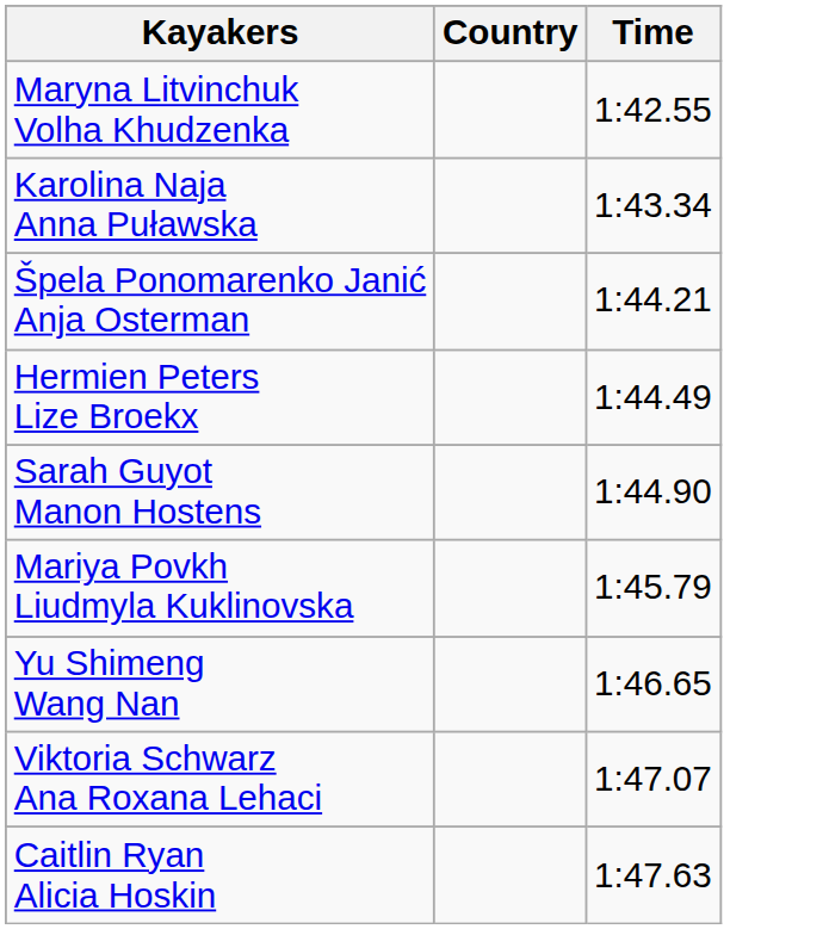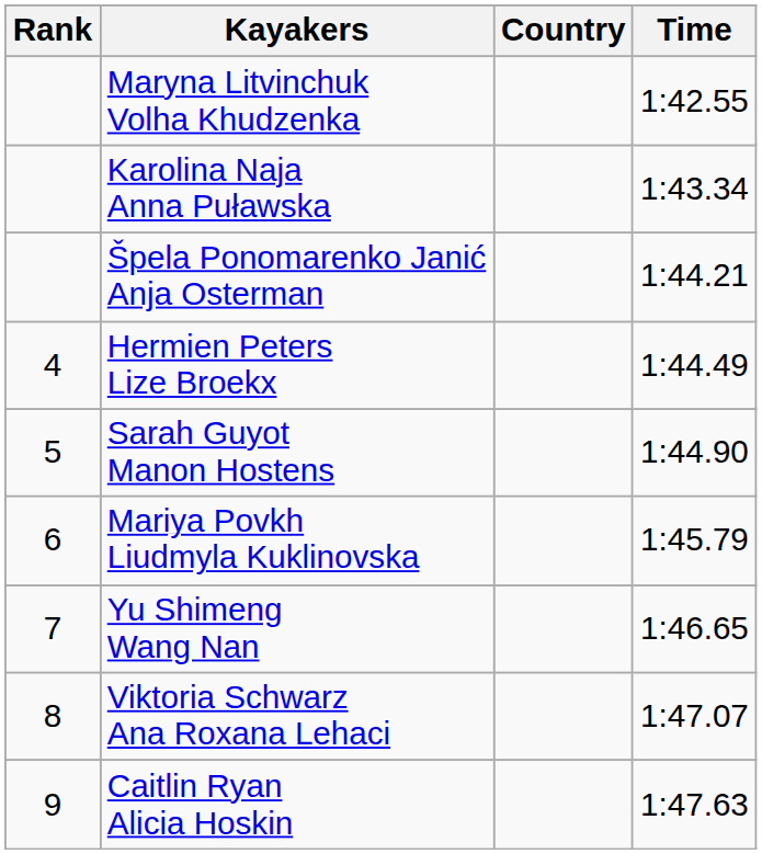 <table class="wikitable" style="text-align:center">
 <tr>
+<th>Rank</th>
 <th>Kayakers</th>
 <th>Country</th>
 <th>Time</th>
 </tr>
 <tr>
+<td></td>
 <td align="left"><a href='#'>Maryna Litvinchuk</a><br><a href='#'>Volha Khudzenka</a></td>
 <td align="left"></td>
 <td>1:42.55</td>
 </tr>
 <tr>
+<td></td>
 <td align="left"><a href='#'>Karolina Naja</a><br><a href='#'>Anna Puławska</a></td>
 <td align="left"></td>
 <td>1:43.34</td>
 </tr>
 <tr>
+<td></td>
 <td align="left"><a href='#'>Špela Ponomarenko Janić</a><br><a href='#'>Anja Osterman</a></td>
 <td align="left"></td>
 <td>1:44.21</td>
 </tr>
 <tr>
+<td>4</td>
 <td align="left"><a href='#'>Hermien Peters</a><br><a href='#'>Lize Broekx</a></td>
 <td align="left"></td>
 <td>1:44.49</td>
 </tr>
 <tr>
+<td>5</td>
 <td align="left"><a href='#'>Sarah Guyot</a><br><a href='#'>Manon Hostens</a></td>
 <td align="left"></td>
 <td>1:44.90</td>
 </tr>
 <tr>
+<td>6</td>
 <td align="left"><a href='#'>Mariya Povkh</a><br><a href='#'>Liudmyla Kuklinovska</a></td>
 <td align="left"></td>
 <td>1:45.79</td>
 </tr>
 <tr>
+<td>7</td>
 <td align="left"><a href='#'>Yu Shimeng</a><br><a href='#'>Wang Nan</a></td>
 <td align="left"></td>
 <td>1:46.65</td>
 </tr>
 <tr>
+<td>8</td>
 <td align="left"><a href='#'>Viktoria Schwarz</a><br><a href='#'>Ana Roxana Lehaci</a></td>
 <td align="left"></td>
 <td>1:47.07</td>
 </tr>
 <tr>
+<td>9</td>
 <td align="left"><a href='#'>Caitlin Ryan</a><br><a href='#'>Alicia Hoskin</a></td>
 <td align="left"></td>
 <td>1:47.63</td>
 </tr>
 </table>
